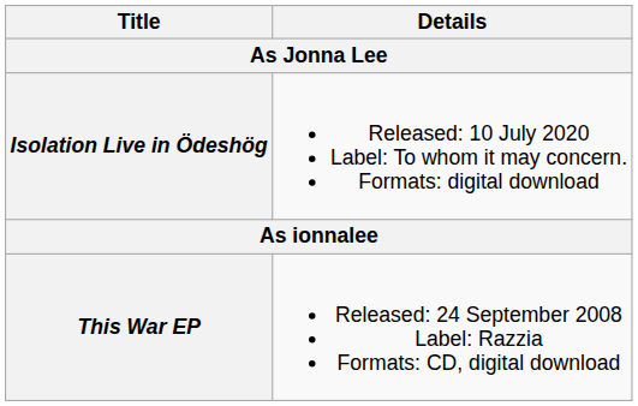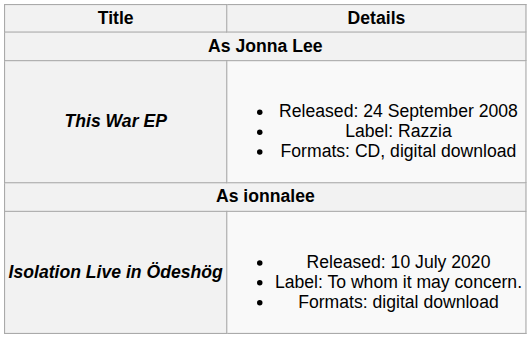 <table class="wikitable plainrowheaders" style="text-align:center">
 <tr>
 <th>Title</th>
 <th>Details</th>
 </tr>
 <tr>
 <th colspan="2">As Jonna Lee</th>
 </tr>
 <tr>
-<th scope="row"><em>Isolation Live in Ödeshög</em></th>
-<td><br><ul><li>Released: 10 July 2020</li><li>Label: To whom it may concern.</li><li>Formats: digital download</li></ul></td>
+<th scope="row"><em>This War EP</em></th>
+<td><br><ul><li>Released: 24 September 2008</li><li>Label: Razzia</li><li>Formats: CD, digital download</li></ul></td>
 </tr>
 <tr>
 <th colspan="2">As ionnalee</th>
 </tr>
 <tr>
-<th scope="row"><em>This War EP</em></th>
-<td><br><ul><li>Released: 24 September 2008</li><li>Label: Razzia</li><li>Formats: CD, digital download</li></ul></td>
+<th scope="row"><em>Isolation Live in Ödeshög</em></th>
+<td><br><ul><li>Released: 10 July 2020</li><li>Label: To whom it may concern.</li><li>Formats: digital download</li></ul></td>
 </tr>
 </table>
